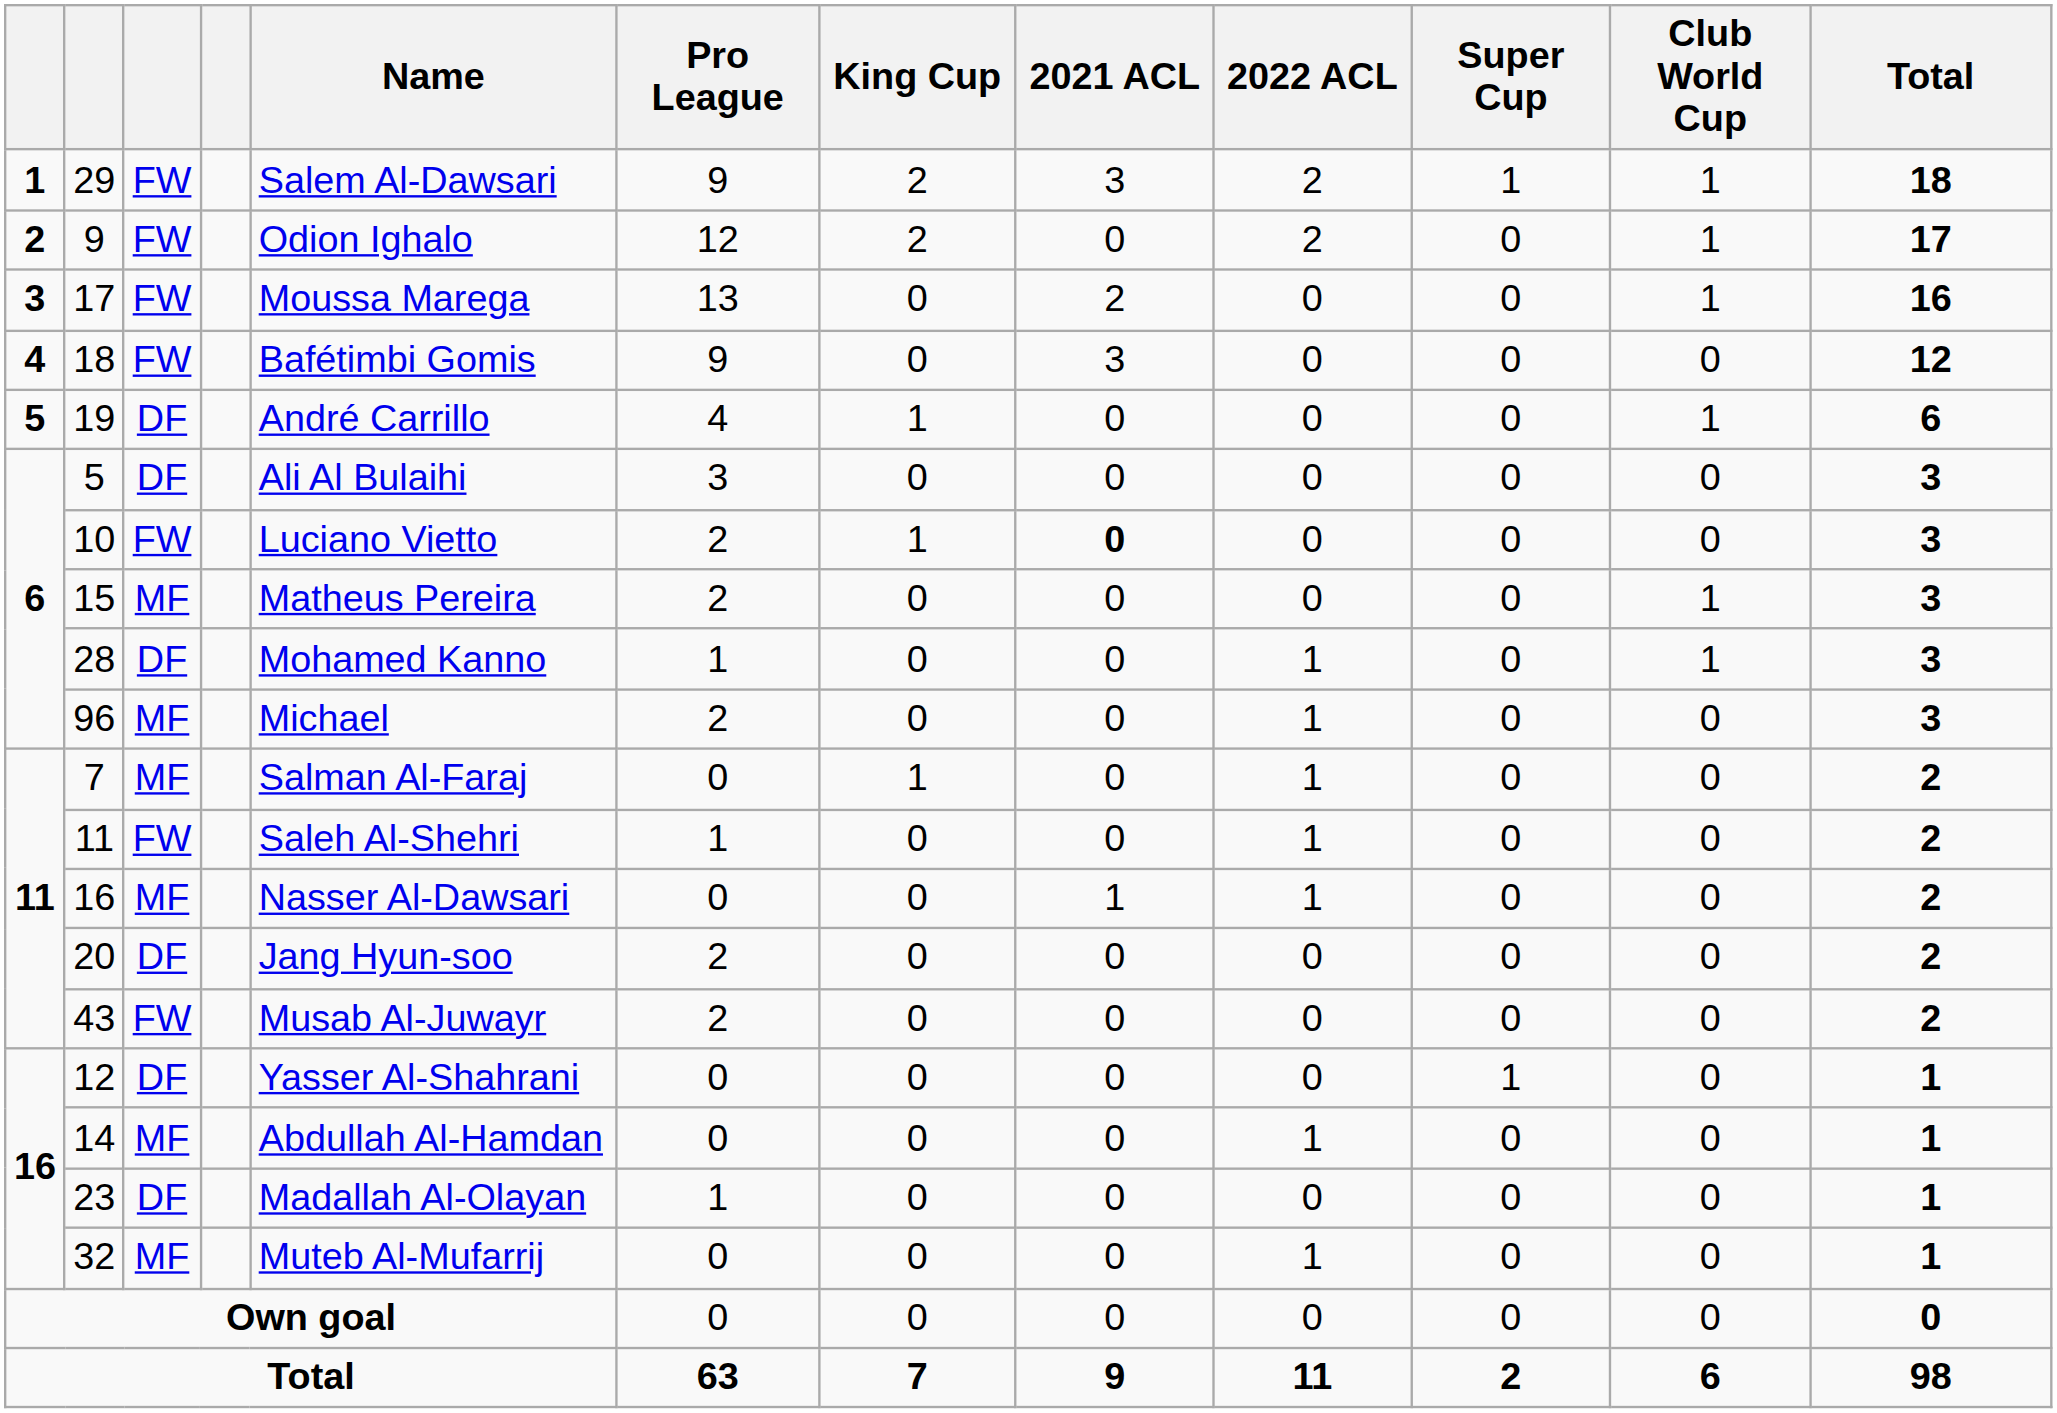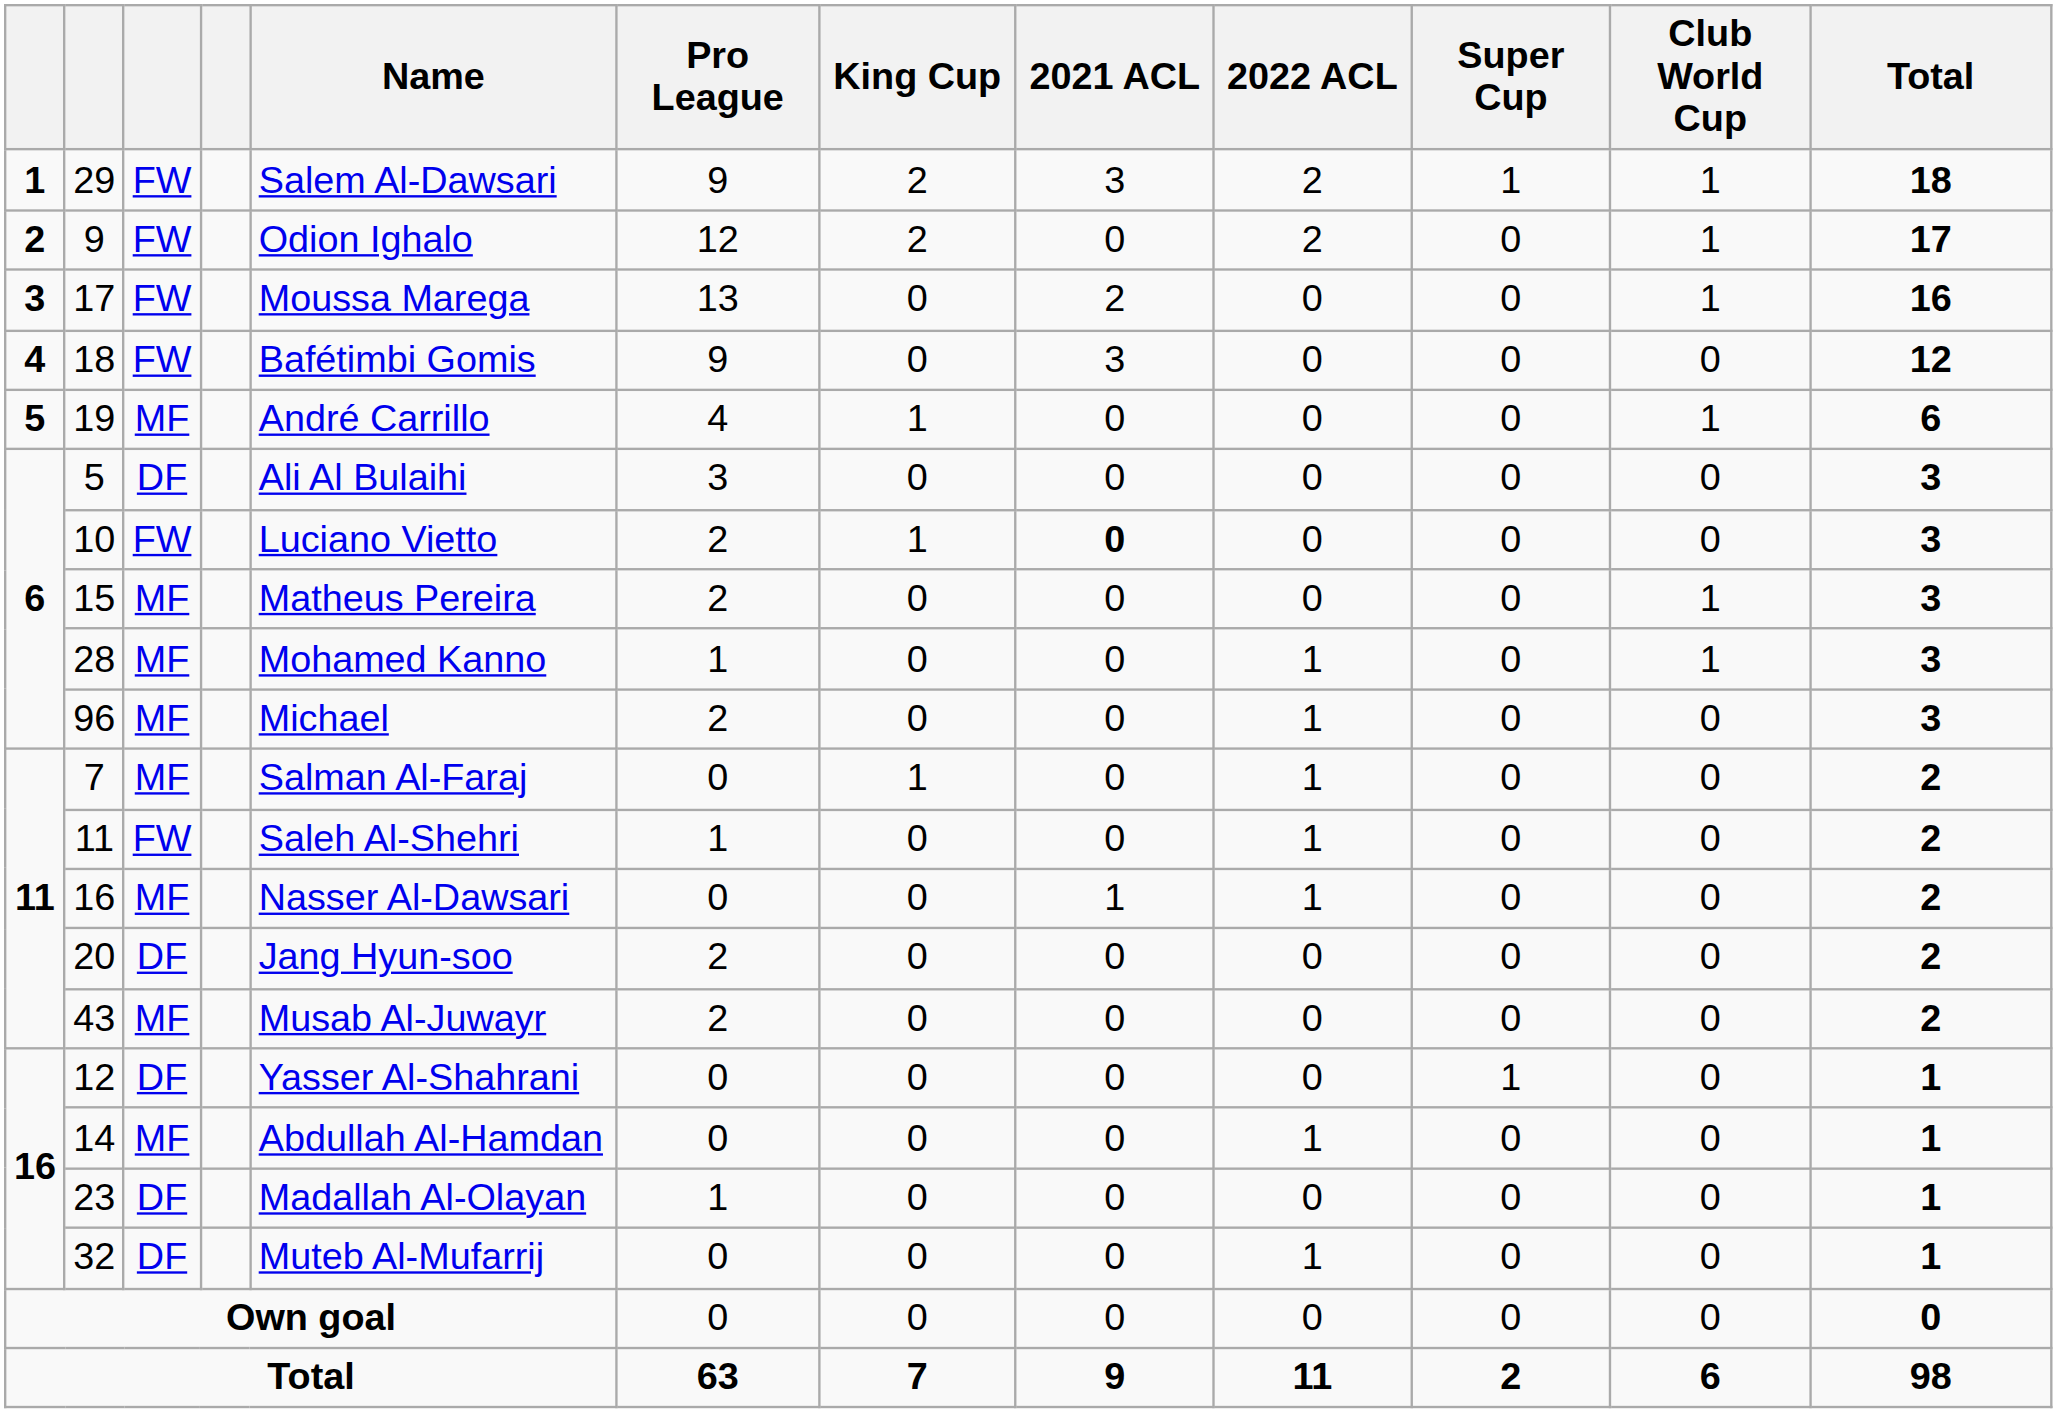 <table class="wikitable" style="text-align:center">
 <tr>
 <th width=15></th>
 <th width=15></th>
 <th width=15></th>
 <th width=15></th>
 <th width=155>Name</th>
 <th width=80>Pro League</th>
 <th width=80>King Cup</th>
 <th width=80>2021 ACL</th>
 <th width=80>2022 ACL</th>
 <th width=80>Super Cup</th>
 <th width=80>Club World Cup</th>
 <th width=100>Total</th>
 </tr>
 <tr>
 <td><strong>1</strong></td>
 <td>29</td>
 <td><a href='#'>FW</a></td>
 <td></td>
 <td align=left><a href='#'>Salem Al-Dawsari</a></td>
 <td>9</td>
 <td>2</td>
 <td>3</td>
 <td>2</td>
 <td>1</td>
 <td>1</td>
 <td><strong>18</strong></td>
 </tr>
 <tr>
 <td><strong>2</strong></td>
 <td>9</td>
 <td><a href='#'>FW</a></td>
 <td></td>
 <td align=left><a href='#'>Odion Ighalo</a></td>
 <td>12</td>
 <td>2</td>
 <td>0</td>
 <td>2</td>
 <td>0</td>
 <td>1</td>
 <td><strong>17</strong></td>
 </tr>
 <tr>
 <td><strong>3</strong></td>
 <td>17</td>
 <td><a href='#'>FW</a></td>
 <td></td>
 <td align=left><a href='#'>Moussa Marega</a></td>
 <td>13</td>
 <td>0</td>
 <td>2</td>
 <td>0</td>
 <td>0</td>
 <td>1</td>
 <td><strong>16</strong></td>
 </tr>
 <tr>
 <td><strong>4</strong></td>
 <td>18</td>
 <td><a href='#'>FW</a></td>
 <td></td>
 <td align=left><a href='#'>Bafétimbi Gomis</a></td>
 <td>9</td>
 <td>0</td>
 <td>3</td>
 <td>0</td>
 <td>0</td>
 <td>0</td>
 <td><strong>12</strong></td>
 </tr>
 <tr>
 <td><strong>5</strong></td>
 <td>19</td>
-<td><a href='#'>DF</a></td>
+<td><a href='#'>MF</a></td>
 <td></td>
 <td align=left><a href='#'>André Carrillo</a></td>
 <td>4</td>
 <td>1</td>
 <td>0</td>
 <td>0</td>
 <td>0</td>
 <td>1</td>
 <td><strong>6</strong></td>
 </tr>
 <tr>
 <td rowspan=5><strong>6</strong></td>
 <td>5</td>
 <td><a href='#'>DF</a></td>
 <td></td>
 <td align=left><a href='#'>Ali Al Bulaihi</a></td>
 <td>3</td>
 <td>0</td>
 <td>0</td>
 <td>0</td>
 <td>0</td>
 <td>0</td>
 <td><strong>3</strong></td>
 </tr>
 <tr>
 <td>10</td>
 <td><a href='#'>FW</a></td>
 <td></td>
 <td align=left><a href='#'>Luciano Vietto</a></td>
 <td>2</td>
 <td>1</td>
 <td><strong>0</strong></td>
 <td>0</td>
 <td>0</td>
 <td>0</td>
 <td><strong>3</strong></td>
 </tr>
 <tr>
 <td>15</td>
 <td><a href='#'>MF</a></td>
 <td></td>
 <td align=left><a href='#'>Matheus Pereira</a></td>
 <td>2</td>
 <td>0</td>
 <td>0</td>
 <td>0</td>
 <td>0</td>
 <td>1</td>
 <td><strong>3</strong></td>
 </tr>
 <tr>
 <td>28</td>
-<td><a href='#'>DF</a></td>
+<td><a href='#'>MF</a></td>
 <td></td>
 <td align=left><a href='#'>Mohamed Kanno</a></td>
 <td>1</td>
 <td>0</td>
 <td>0</td>
 <td>1</td>
 <td>0</td>
 <td>1</td>
 <td><strong>3</strong></td>
 </tr>
 <tr>
 <td>96</td>
 <td><a href='#'>MF</a></td>
 <td></td>
 <td align=left><a href='#'>Michael</a></td>
 <td>2</td>
 <td>0</td>
 <td>0</td>
 <td>1</td>
 <td>0</td>
 <td>0</td>
 <td><strong>3</strong></td>
 </tr>
 <tr>
 <td rowspan=5><strong>11</strong></td>
 <td>7</td>
 <td><a href='#'>MF</a></td>
 <td></td>
 <td align=left><a href='#'>Salman Al-Faraj</a></td>
 <td>0</td>
 <td>1</td>
 <td>0</td>
 <td>1</td>
 <td>0</td>
 <td>0</td>
 <td><strong>2</strong></td>
 </tr>
 <tr>
 <td>11</td>
 <td><a href='#'>FW</a></td>
 <td></td>
 <td align=left><a href='#'>Saleh Al-Shehri</a></td>
 <td>1</td>
 <td>0</td>
 <td>0</td>
 <td>1</td>
 <td>0</td>
 <td>0</td>
 <td><strong>2</strong></td>
 </tr>
 <tr>
 <td>16</td>
 <td><a href='#'>MF</a></td>
 <td></td>
 <td align=left><a href='#'>Nasser Al-Dawsari</a></td>
 <td>0</td>
 <td>0</td>
 <td>1</td>
 <td>1</td>
 <td>0</td>
 <td>0</td>
 <td><strong>2</strong></td>
 </tr>
 <tr>
 <td>20</td>
 <td><a href='#'>DF</a></td>
 <td></td>
 <td align=left><a href='#'>Jang Hyun-soo</a></td>
 <td>2</td>
 <td>0</td>
 <td>0</td>
 <td>0</td>
 <td>0</td>
 <td>0</td>
 <td><strong>2</strong></td>
 </tr>
 <tr>
 <td>43</td>
-<td><a href='#'>FW</a></td>
+<td><a href='#'>MF</a></td>
 <td></td>
 <td align=left><a href='#'>Musab Al-Juwayr</a></td>
 <td>2</td>
 <td>0</td>
 <td>0</td>
 <td>0</td>
 <td>0</td>
 <td>0</td>
 <td><strong>2</strong></td>
 </tr>
 <tr>
 <td rowspan=4><strong>16</strong></td>
 <td>12</td>
 <td><a href='#'>DF</a></td>
 <td></td>
 <td align=left><a href='#'>Yasser Al-Shahrani</a></td>
 <td>0</td>
 <td>0</td>
 <td>0</td>
 <td>0</td>
 <td>1</td>
 <td>0</td>
 <td><strong>1</strong></td>
 </tr>
 <tr>
 <td>14</td>
 <td><a href='#'>MF</a></td>
 <td></td>
 <td align=left><a href='#'>Abdullah Al-Hamdan</a></td>
 <td>0</td>
 <td>0</td>
 <td>0</td>
 <td>1</td>
 <td>0</td>
 <td>0</td>
 <td><strong>1</strong></td>
 </tr>
 <tr>
 <td>23</td>
 <td><a href='#'>DF</a></td>
 <td></td>
 <td align=left><a href='#'>Madallah Al-Olayan</a></td>
 <td>1</td>
 <td>0</td>
 <td>0</td>
 <td>0</td>
 <td>0</td>
 <td>0</td>
 <td><strong>1</strong></td>
 </tr>
 <tr>
 <td>32</td>
-<td><a href='#'>MF</a></td>
+<td><a href='#'>DF</a></td>
 <td></td>
 <td align=left><a href='#'>Muteb Al-Mufarrij</a></td>
 <td>0</td>
 <td>0</td>
 <td>0</td>
 <td>1</td>
 <td>0</td>
 <td>0</td>
 <td><strong>1</strong></td>
 </tr>
 <tr>
 <td colspan=5><strong>Own goal</strong></td>
 <td>0</td>
 <td>0</td>
 <td>0</td>
 <td>0</td>
 <td>0</td>
 <td>0</td>
 <td><strong>0</strong></td>
 </tr>
 <tr>
 <td colspan=5><strong>Total</strong></td>
 <td><strong>63</strong></td>
 <td><strong>7</strong></td>
 <td><strong>9</strong></td>
 <td><strong>11</strong></td>
 <td><strong>2</strong></td>
 <td><strong>6</strong></td>
 <td><strong>98</strong></td>
 </tr>
 </table>
